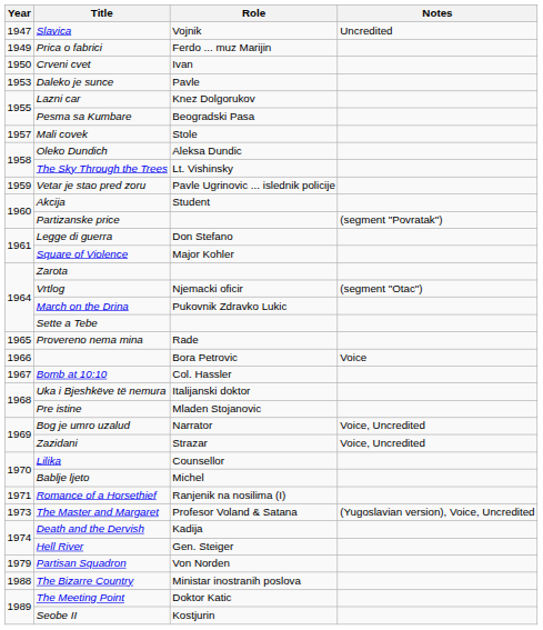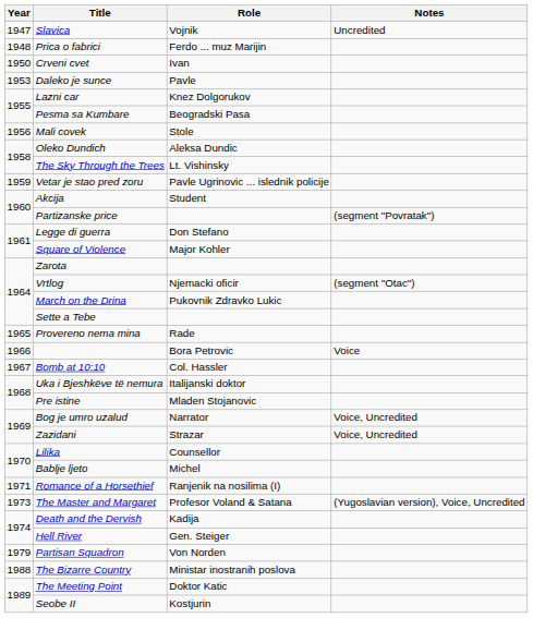 <table class="wikitable sortable">
 <tr>
 <th>Year</th>
 <th>Title</th>
 <th>Role</th>
 <th class="unsortable">Notes</th>
 </tr>
 <tr>
 <td>1947</td>
 <td><em><a href='#'>Slavica</a></em></td>
 <td>Vojnik</td>
 <td>Uncredited</td>
 </tr>
 <tr>
-<td>1949</td>
+<td>1948</td>
 <td><em>Prica o fabrici</em></td>
 <td>Ferdo ... muz Marijin</td>
 <td></td>
 </tr>
 <tr>
 <td>1950</td>
 <td><em>Crveni cvet</em></td>
 <td>Ivan</td>
 <td></td>
 </tr>
 <tr>
 <td>1953</td>
 <td><em>Daleko je sunce</em></td>
 <td>Pavle</td>
 <td></td>
 </tr>
 <tr>
 <td rowspan=2>1955</td>
 <td><em>Lazni car</em></td>
 <td>Knez Dolgorukov</td>
 <td></td>
 </tr>
 <tr>
 <td><em>Pesma sa Kumbare</em></td>
 <td>Beogradski Pasa</td>
 <td></td>
 </tr>
 <tr>
-<td>1957</td>
+<td>1956</td>
 <td><em>Mali covek</em></td>
 <td>Stole</td>
 <td></td>
 </tr>
 <tr>
 <td rowspan=2>1958</td>
 <td><em>Oleko Dundich</em></td>
 <td>Aleksa Dundic</td>
 <td></td>
 </tr>
 <tr>
 <td><em><a href='#'>The Sky Through the Trees</a></em></td>
 <td>Lt. Vishinsky</td>
 <td></td>
 </tr>
 <tr>
 <td>1959</td>
 <td><em>Vetar je stao pred zoru</em></td>
 <td>Pavle Ugrinovic ... islednik policije</td>
 <td></td>
 </tr>
 <tr>
 <td rowspan=2>1960</td>
 <td><em>Akcija</em></td>
 <td>Student</td>
 <td></td>
 </tr>
 <tr>
 <td><em>Partizanske price</em></td>
 <td></td>
 <td>(segment "Povratak")</td>
 </tr>
 <tr>
 <td rowspan=2>1961</td>
 <td><em>Legge di guerra</em></td>
 <td>Don Stefano</td>
 <td></td>
 </tr>
 <tr>
 <td><em><a href='#'>Square of Violence</a></em></td>
 <td>Major Kohler</td>
 <td></td>
 </tr>
 <tr>
 <td rowspan=4>1964</td>
 <td><em>Zarota</em></td>
 <td></td>
 <td></td>
 </tr>
 <tr>
 <td><em>Vrtlog</em></td>
 <td>Njemacki oficir</td>
 <td>(segment "Otac")</td>
 </tr>
 <tr>
 <td><em><a href='#'>March on the Drina</a></em></td>
 <td>Pukovnik Zdravko Lukic</td>
 <td></td>
 </tr>
 <tr>
 <td><em>Sette a Tebe</em></td>
 <td></td>
 <td></td>
 </tr>
 <tr>
 <td>1965</td>
 <td><em>Provereno nema mina</em></td>
 <td>Rade</td>
 <td></td>
 </tr>
 <tr>
 <td>1966</td>
 <td><em></em></td>
 <td>Bora Petrovic</td>
 <td>Voice</td>
 </tr>
 <tr>
 <td>1967</td>
 <td><em><a href='#'>Bomb at 10:10</a></em></td>
 <td>Col. Hassler</td>
 <td></td>
 </tr>
 <tr>
 <td rowspan=2>1968</td>
 <td><em>Uka i Bjeshkëve të nemura</em></td>
 <td>Italijanski doktor</td>
 <td></td>
 </tr>
 <tr>
 <td><em>Pre istine</em></td>
 <td>Mladen Stojanovic</td>
 <td></td>
 </tr>
 <tr>
 <td rowspan=2>1969</td>
 <td><em>Bog je umro uzalud</em></td>
 <td>Narrator</td>
 <td>Voice, Uncredited</td>
 </tr>
 <tr>
 <td><em>Zazidani</em></td>
 <td>Strazar</td>
 <td>Voice, Uncredited</td>
 </tr>
 <tr>
 <td rowspan=2>1970</td>
 <td><em><a href='#'>Lilika</a></em></td>
 <td>Counsellor</td>
 <td></td>
 </tr>
 <tr>
 <td><em>Bablje ljeto</em></td>
 <td>Michel</td>
 <td></td>
 </tr>
 <tr>
 <td>1971</td>
 <td><em><a href='#'>Romance of a Horsethief</a></em></td>
 <td>Ranjenik na nosilima (I)</td>
 <td></td>
 </tr>
 <tr>
 <td>1973</td>
 <td><em><a href='#'>The Master and Margaret</a></em></td>
 <td>Profesor Voland & Satana</td>
 <td>(Yugoslavian version), Voice, Uncredited</td>
 </tr>
 <tr>
 <td rowspan=2>1974</td>
 <td><em><a href='#'>Death and the Dervish</a></em></td>
 <td>Kadija</td>
 <td></td>
 </tr>
 <tr>
 <td><em><a href='#'>Hell River</a></em></td>
 <td>Gen. Steiger</td>
 <td></td>
 </tr>
 <tr>
 <td>1979</td>
 <td><em><a href='#'>Partisan Squadron</a></em></td>
 <td>Von Norden</td>
 <td></td>
 </tr>
 <tr>
 <td>1988</td>
 <td><em><a href='#'>The Bizarre Country</a></em></td>
 <td>Ministar inostranih poslova</td>
 <td></td>
 </tr>
 <tr>
 <td rowspan=2>1989</td>
 <td><em><a href='#'>The Meeting Point</a></em></td>
 <td>Doktor Katic</td>
 <td></td>
 </tr>
 <tr>
 <td><em>Seobe II</em></td>
 <td>Kostjurin</td>
 <td></td>
 </tr>
 </table>
